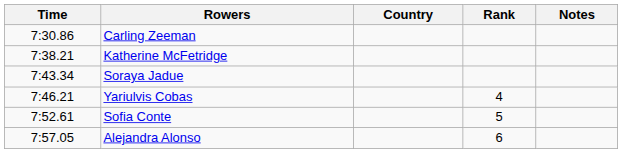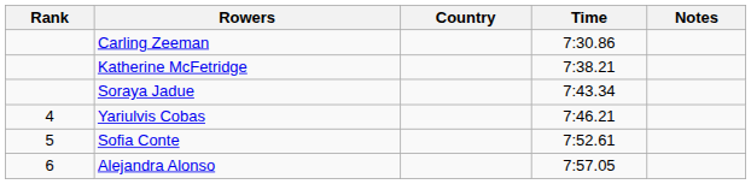 <table class="wikitable" width=60% style="text-align:center">
 <tr>
-<th>Time</th>
+<th>Rank</th>
 <th>Rowers</th>
 <th>Country</th>
-<th>Rank</th>
+<th>Time</th>
 <th>Notes</th>
 </tr>
 <tr>
-<td>7:30.86</td>
+<td></td>
 <td align=left><a href='#'>Carling Zeeman</a></td>
 <td align=left></td>
-<td></td>
+<td>7:30.86</td>
 <td></td>
 </tr>
 <tr>
-<td>7:38.21</td>
+<td></td>
 <td align=left><a href='#'>Katherine McFetridge</a></td>
 <td align=left></td>
-<td></td>
+<td>7:38.21</td>
 <td></td>
 </tr>
 <tr>
-<td>7:43.34</td>
+<td></td>
 <td align=left><a href='#'>Soraya Jadue</a></td>
 <td align=left></td>
-<td></td>
+<td>7:43.34</td>
 <td></td>
 </tr>
 <tr>
-<td>7:46.21</td>
+<td>4</td>
 <td align=left><a href='#'>Yariulvis Cobas</a></td>
 <td align=left></td>
-<td>4</td>
+<td>7:46.21</td>
 <td></td>
 </tr>
 <tr>
-<td>7:52.61</td>
+<td>5</td>
 <td align=left><a href='#'>Sofia Conte</a></td>
 <td align=left></td>
-<td>5</td>
+<td>7:52.61</td>
 <td></td>
 </tr>
 <tr>
-<td>7:57.05</td>
+<td>6</td>
 <td align=left><a href='#'>Alejandra Alonso</a></td>
 <td align=left></td>
-<td>6</td>
+<td>7:57.05</td>
 <td></td>
 </tr>
 </table>
